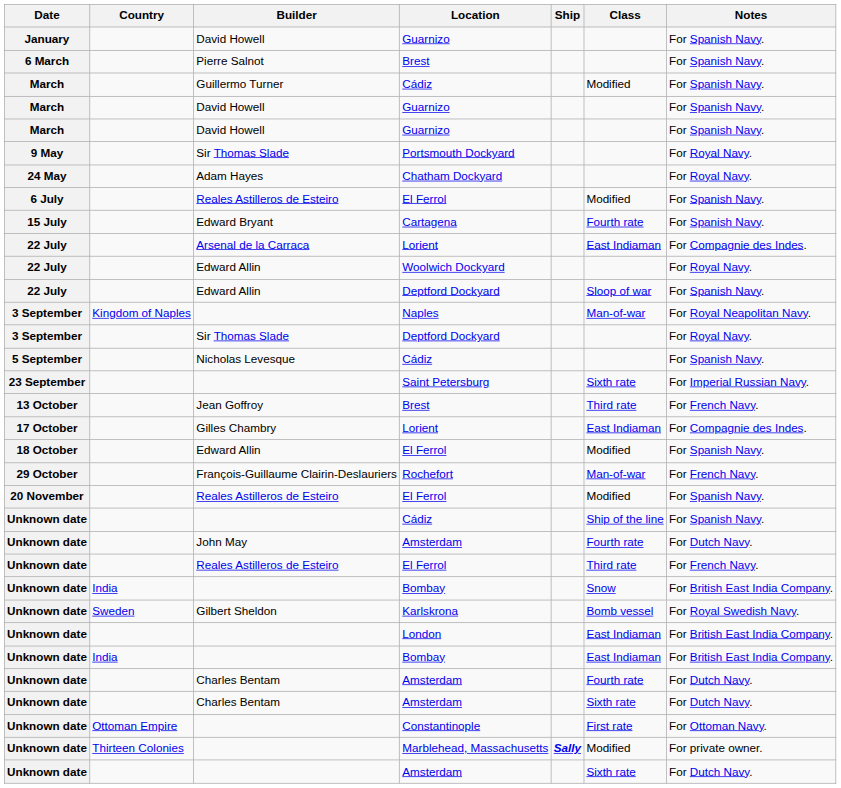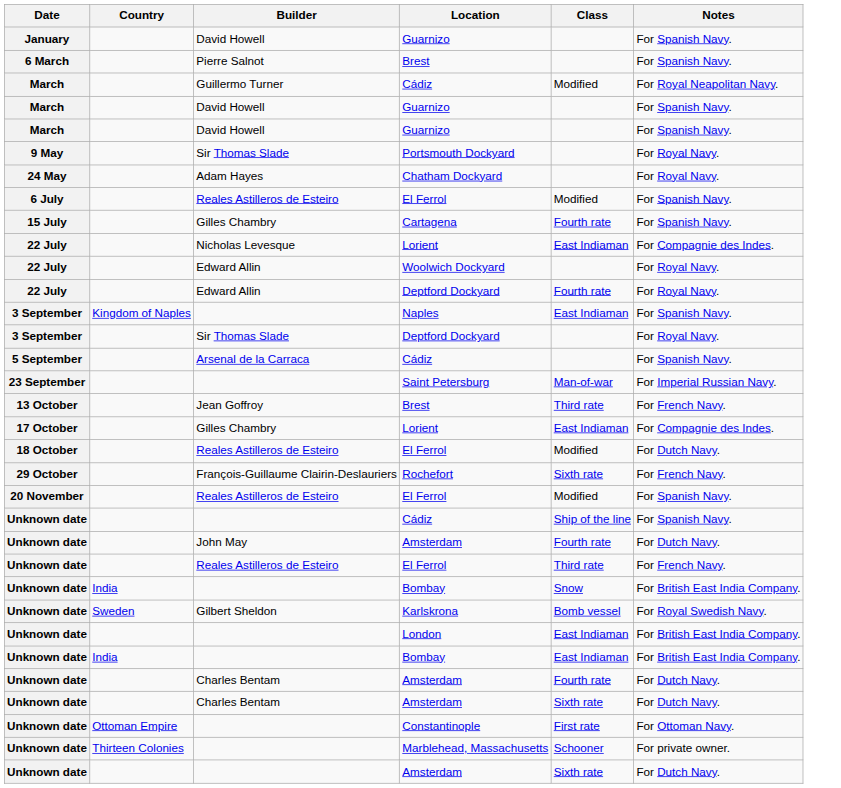 <table class="wikitable sortable" style="font-size:1.00em; line-height:1.5em;">
 <tr>
 <th>Date</th>
 <th>Country</th>
 <th>Builder</th>
 <th>Location</th>
-<th>Ship</th>
 <th>Class</th>
 <th>Notes</th>
 </tr>
 <tr ---->
 <th>January</th>
 <td></td>
 <td>David Howell</td>
 <td><a href='#'>Guarnizo</a></td>
-<td><strong></strong></td>
 <td></td>
 <td>For <a href='#'>Spanish Navy</a>.</td>
 </tr>
 <tr ---->
 <th>6 March</th>
 <td></td>
 <td>Pierre Salnot</td>
 <td><a href='#'>Brest</a></td>
-<td><strong></strong></td>
 <td></td>
 <td>For <a href='#'>Spanish Navy</a>.</td>
 </tr>
 <tr ---->
 <th>March</th>
 <td></td>
 <td>Guillermo Turner</td>
 <td><a href='#'>Cádiz</a></td>
-<td><strong></strong></td>
 <td>Modified </td>
-<td>For <a href='#'>Spanish Navy</a>.</td>
+<td>For <a href='#'>Royal Neapolitan Navy</a>.</td>
 </tr>
 <tr ---->
 <th>March</th>
 <td></td>
 <td>David Howell</td>
 <td><a href='#'>Guarnizo</a></td>
-<td><strong></strong></td>
 <td></td>
 <td>For <a href='#'>Spanish Navy</a>.</td>
 </tr>
 <tr ---->
 <th>March</th>
 <td></td>
 <td>David Howell</td>
 <td><a href='#'>Guarnizo</a></td>
-<td><strong></strong></td>
 <td></td>
 <td>For <a href='#'>Spanish Navy</a>.</td>
 </tr>
 <tr ---->
 <th>9 May</th>
 <td></td>
 <td>Sir <a href='#'>Thomas Slade</a></td>
 <td><a href='#'>Portsmouth Dockyard</a></td>
-<td><strong></strong></td>
 <td></td>
 <td>For <a href='#'>Royal Navy</a>.</td>
 </tr>
 <tr ---->
 <th>24 May</th>
 <td></td>
 <td>Adam Hayes</td>
 <td><a href='#'>Chatham Dockyard</a></td>
-<td><strong></strong></td>
 <td></td>
 <td>For <a href='#'>Royal Navy</a>.</td>
 </tr>
 <tr ---->
 <th>6 July</th>
 <td></td>
 <td><a href='#'>Reales Astilleros de Esteiro</a></td>
 <td><a href='#'>El Ferrol</a></td>
-<td><strong></strong></td>
 <td>Modified </td>
 <td>For <a href='#'>Spanish Navy</a>.</td>
 </tr>
 <tr ---->
 <th>15 July</th>
 <td></td>
-<td>Edward Bryant</td>
+<td>Gilles Chambry</td>
 <td><a href='#'>Cartagena</a></td>
-<td><strong></strong></td>
 <td><a href='#'>Fourth rate</a></td>
 <td>For <a href='#'>Spanish Navy</a>.</td>
 </tr>
 <tr ---->
 <th>22 July</th>
 <td></td>
-<td><a href='#'>Arsenal de la Carraca</a></td>
+<td>Nicholas Levesque</td>
 <td><a href='#'>Lorient</a></td>
-<td><strong></strong></td>
 <td><a href='#'>East Indiaman</a></td>
 <td>For <a href='#'>Compagnie des Indes</a>.</td>
 </tr>
 <tr ---->
 <th>22 July</th>
 <td></td>
 <td>Edward Allin</td>
 <td><a href='#'>Woolwich Dockyard</a></td>
-<td><strong></strong></td>
 <td></td>
 <td>For <a href='#'>Royal Navy</a>.</td>
 </tr>
 <tr ---->
 <th>22 July</th>
 <td></td>
 <td>Edward Allin</td>
 <td><a href='#'>Deptford Dockyard</a></td>
-<td><strong></strong></td>
-<td><a href='#'>Sloop of war</a></td>
-<td>For <a href='#'>Spanish Navy</a>.</td>
+<td><a href='#'>Fourth rate</a></td>
+<td>For <a href='#'>Royal Navy</a>.</td>
 </tr>
 <tr ---->
 <th>3 September</th>
 <td> <a href='#'>Kingdom of Naples</a></td>
 <td></td>
 <td><a href='#'>Naples</a></td>
-<td><strong></strong></td>
-<td><a href='#'>Man-of-war</a></td>
-<td>For <a href='#'>Royal Neapolitan Navy</a>.</td>
+<td><a href='#'>East Indiaman</a></td>
+<td>For <a href='#'>Spanish Navy</a>.</td>
 </tr>
 <tr ---->
 <th>3 September</th>
 <td></td>
 <td>Sir <a href='#'>Thomas Slade</a></td>
 <td><a href='#'>Deptford Dockyard</a></td>
-<td><strong></strong></td>
 <td></td>
 <td>For <a href='#'>Royal Navy</a>.</td>
 </tr>
 <tr ---->
 <th>5 September</th>
 <td></td>
-<td>Nicholas Levesque</td>
+<td><a href='#'>Arsenal de la Carraca</a></td>
 <td><a href='#'>Cádiz</a></td>
-<td><strong></strong></td>
 <td></td>
 <td>For <a href='#'>Spanish Navy</a>.</td>
 </tr>
 <tr ---->
 <th>23 September</th>
 <td></td>
 <td></td>
 <td><a href='#'>Saint Petersburg</a></td>
-<td><strong></strong></td>
-<td><a href='#'>Sixth rate</a></td>
+<td><a href='#'>Man-of-war</a></td>
 <td>For <a href='#'>Imperial Russian Navy</a>.</td>
 </tr>
 <tr ---->
 <th>13 October</th>
 <td></td>
 <td>Jean Goffroy</td>
 <td><a href='#'>Brest</a></td>
-<td><strong></strong></td>
 <td><a href='#'>Third rate</a></td>
 <td>For <a href='#'>French Navy</a>.</td>
 </tr>
 <tr ---->
 <th>17 October</th>
 <td></td>
 <td>Gilles Chambry</td>
 <td><a href='#'>Lorient</a></td>
-<td><strong></strong></td>
 <td><a href='#'>East Indiaman</a></td>
 <td>For <a href='#'>Compagnie des Indes</a>.</td>
 </tr>
 <tr ---->
 <th>18 October</th>
 <td></td>
-<td>Edward Allin</td>
+<td><a href='#'>Reales Astilleros de Esteiro</a></td>
 <td><a href='#'>El Ferrol</a></td>
-<td><strong></strong></td>
 <td>Modified </td>
-<td>For <a href='#'>Spanish Navy</a>.</td>
+<td>For <a href='#'>Dutch Navy</a>.</td>
 </tr>
 <tr ---->
 <th>29 October</th>
 <td></td>
 <td>François-Guillaume Clairin-Deslauriers</td>
 <td><a href='#'>Rochefort</a></td>
-<td><strong></strong></td>
-<td><a href='#'>Man-of-war</a></td>
+<td><a href='#'>Sixth rate</a></td>
 <td>For <a href='#'>French Navy</a>.</td>
 </tr>
 <tr ---->
 <th>20 November</th>
 <td></td>
 <td><a href='#'>Reales Astilleros de Esteiro</a></td>
 <td><a href='#'>El Ferrol</a></td>
-<td><strong></strong></td>
 <td>Modified </td>
 <td>For <a href='#'>Spanish Navy</a>.</td>
 </tr>
 <tr ---->
 <th>Unknown date</th>
 <td></td>
 <td></td>
 <td><a href='#'>Cádiz</a></td>
-<td><strong></strong></td>
 <td><a href='#'>Ship of the line</a></td>
 <td>For <a href='#'>Spanish Navy</a>.</td>
 </tr>
 <tr ---->
 <th>Unknown date</th>
 <td></td>
 <td>John May</td>
 <td><a href='#'>Amsterdam</a></td>
-<td><strong></strong></td>
 <td><a href='#'>Fourth rate</a></td>
 <td>For <a href='#'>Dutch Navy</a>.</td>
 </tr>
 <tr ---->
 <th>Unknown date</th>
 <td></td>
 <td><a href='#'>Reales Astilleros de Esteiro</a></td>
 <td><a href='#'>El Ferrol</a></td>
-<td><strong></strong></td>
 <td><a href='#'>Third rate</a></td>
 <td>For <a href='#'>French Navy</a>.</td>
 </tr>
 <tr ---->
 <th>Unknown date</th>
 <td> <a href='#'>India</a></td>
 <td></td>
 <td><a href='#'>Bombay</a></td>
-<td><strong></strong></td>
 <td><a href='#'>Snow</a></td>
 <td>For <a href='#'>British East India Company</a>.</td>
 </tr>
 <tr ---->
 <th>Unknown date</th>
 <td> <a href='#'>Sweden</a></td>
 <td>Gilbert Sheldon</td>
 <td><a href='#'>Karlskrona</a></td>
-<td><strong></strong></td>
 <td><a href='#'>Bomb vessel</a></td>
 <td>For <a href='#'>Royal Swedish Navy</a>.</td>
 </tr>
 <tr ---->
 <th>Unknown date</th>
 <td></td>
 <td></td>
 <td><a href='#'>London</a></td>
-<td><strong></strong></td>
 <td><a href='#'>East Indiaman</a></td>
 <td>For <a href='#'>British East India Company</a>.</td>
 </tr>
 <tr ---->
 <th>Unknown date</th>
 <td> <a href='#'>India</a></td>
 <td></td>
 <td><a href='#'>Bombay</a></td>
-<td><strong></strong></td>
 <td><a href='#'>East Indiaman</a></td>
 <td>For <a href='#'>British East India Company</a>.</td>
 </tr>
 <tr ---->
 <th>Unknown date</th>
 <td></td>
 <td>Charles Bentam</td>
 <td><a href='#'>Amsterdam</a></td>
-<td><strong></strong></td>
 <td><a href='#'>Fourth rate</a></td>
 <td>For <a href='#'>Dutch Navy</a>.</td>
 </tr>
 <tr ---->
 <th>Unknown date</th>
 <td></td>
 <td>Charles Bentam</td>
 <td><a href='#'>Amsterdam</a></td>
-<td><strong></strong></td>
 <td><a href='#'>Sixth rate</a></td>
 <td>For <a href='#'>Dutch Navy</a>.</td>
 </tr>
 <tr ---->
 <th>Unknown date</th>
 <td> <a href='#'>Ottoman Empire</a></td>
 <td></td>
 <td><a href='#'>Constantinople</a></td>
-<td><strong></strong></td>
 <td><a href='#'>First rate</a></td>
 <td>For <a href='#'>Ottoman Navy</a>.</td>
 </tr>
 <tr ---->
 <th>Unknown date</th>
 <td> <a href='#'>Thirteen Colonies</a></td>
 <td></td>
 <td><a href='#'>Marblehead, Massachusetts</a></td>
-<td><strong><a href='#'><em>Sally</em></a></strong></td>
-<td>Modified </td>
+<td><a href='#'>Schooner</a></td>
 <td>For private owner.</td>
 </tr>
 <tr ---->
 <th>Unknown date</th>
 <td></td>
 <td></td>
 <td><a href='#'>Amsterdam</a></td>
-<td><strong></strong></td>
 <td><a href='#'>Sixth rate</a></td>
 <td>For <a href='#'>Dutch Navy</a>.</td>
 </tr>
 </table>
